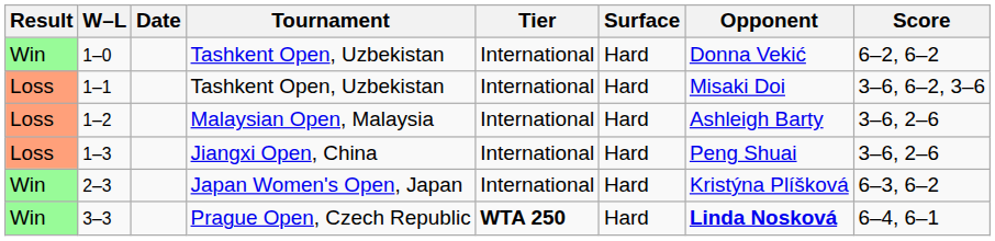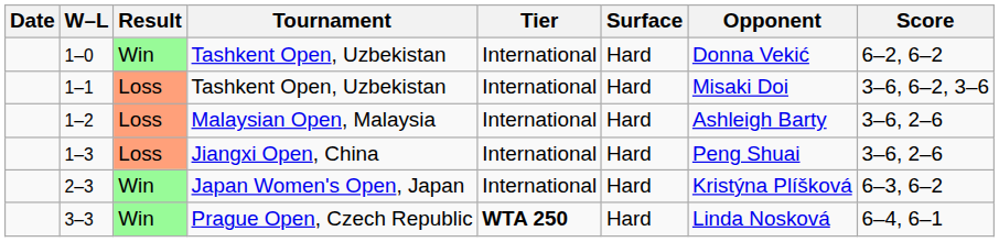 <table class="sortable wikitable">
 <tr>
+<th>Date</th>
+<th class="unsortable">W–L</th>
 <th>Result</th>
-<th class="unsortable">W–L</th>
-<th>Date</th>
 <th>Tournament</th>
 <th>Tier</th>
 <th>Surface</th>
 <th>Opponent</th>
 <th class="unsortable">Score</th>
 </tr>
 <tr>
+<td><a href='#'></a></td>
+<td><small>1–0</small></td>
 <td style="background:#98fb98;">Win</td>
-<td><small>1–0</small></td>
-<td><a href='#'></a></td>
 <td><a href='#'>Tashkent Open</a>, Uzbekistan</td>
 <td>International</td>
 <td>Hard</td>
 <td> <a href='#'>Donna Vekić</a></td>
 <td>6–2, 6–2</td>
 </tr>
 <tr>
+<td><a href='#'></a></td>
+<td><small>1–1</small></td>
 <td bgcolor=ffa07a>Loss</td>
-<td><small>1–1</small></td>
-<td><a href='#'></a></td>
 <td>Tashkent Open, Uzbekistan</td>
 <td>International</td>
 <td>Hard</td>
 <td> <a href='#'>Misaki Doi</a></td>
 <td>3–6, 6–2, 3–6</td>
 </tr>
 <tr>
+<td><a href='#'></a></td>
+<td><small>1–2</small></td>
 <td bgcolor=FFA07A>Loss</td>
-<td><small>1–2</small></td>
-<td><a href='#'></a></td>
 <td><a href='#'>Malaysian Open</a>, Malaysia</td>
 <td>International</td>
 <td>Hard</td>
 <td> <a href='#'>Ashleigh Barty</a></td>
 <td>3–6, 2–6</td>
 </tr>
 <tr>
+<td><a href='#'></a></td>
+<td><small>1–3</small></td>
 <td bgcolor=#FFA07A>Loss</td>
-<td><small>1–3</small></td>
-<td><a href='#'></a></td>
 <td><a href='#'>Jiangxi Open</a>, China</td>
 <td>International</td>
 <td>Hard</td>
 <td> <a href='#'>Peng Shuai</a></td>
 <td>3–6, 2–6</td>
 </tr>
 <tr>
+<td><a href='#'></a></td>
+<td><small>2–3</small></td>
 <td style="background:#98fb98;">Win</td>
-<td><small>2–3</small></td>
-<td><a href='#'></a></td>
 <td><a href='#'>Japan Women's Open</a>, Japan</td>
 <td>International</td>
 <td>Hard</td>
 <td> <a href='#'>Kristýna Plíšková</a></td>
 <td>6–3, 6–2</td>
 </tr>
 <tr>
+<td><a href='#'></a></td>
+<td><small>3–3</small></td>
 <td style="background:#98fb98;">Win</td>
-<td><small>3–3</small></td>
-<td><a href='#'></a></td>
 <td><a href='#'>Prague Open</a>, Czech Republic</td>
 <td><strong>WTA 250</strong></td>
 <td>Hard</td>
-<td><strong> <a href='#'>Linda Nosková</a></strong></td>
+<td> <a href='#'>Linda Nosková</a></td>
 <td>6–4, 6–1</td>
 </tr>
 </table>
